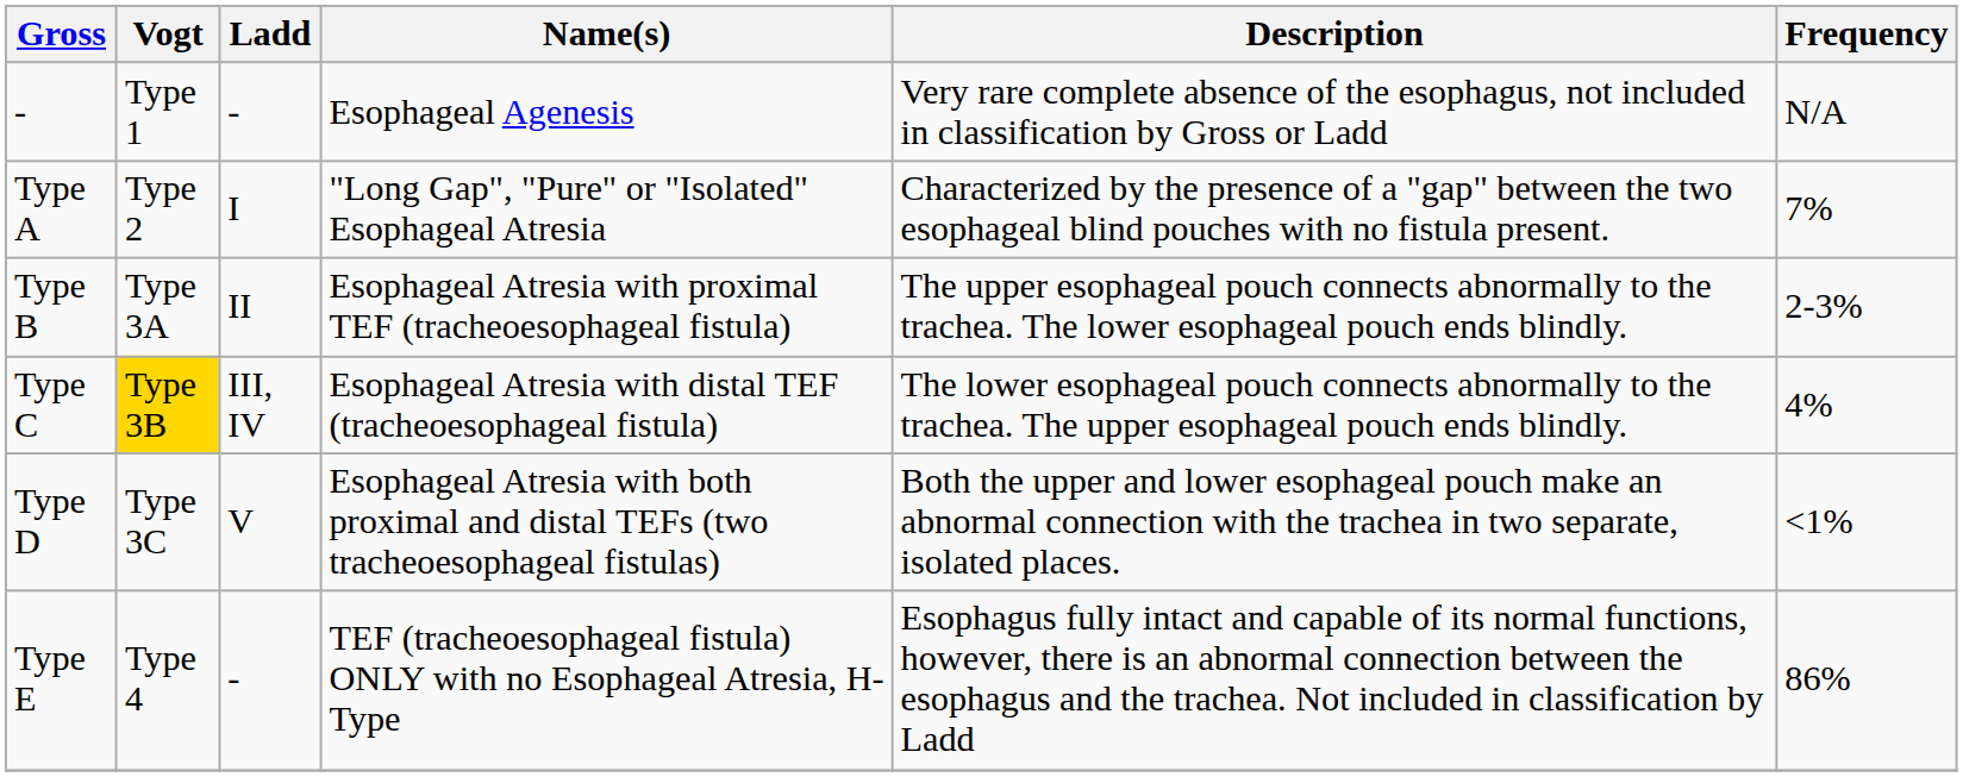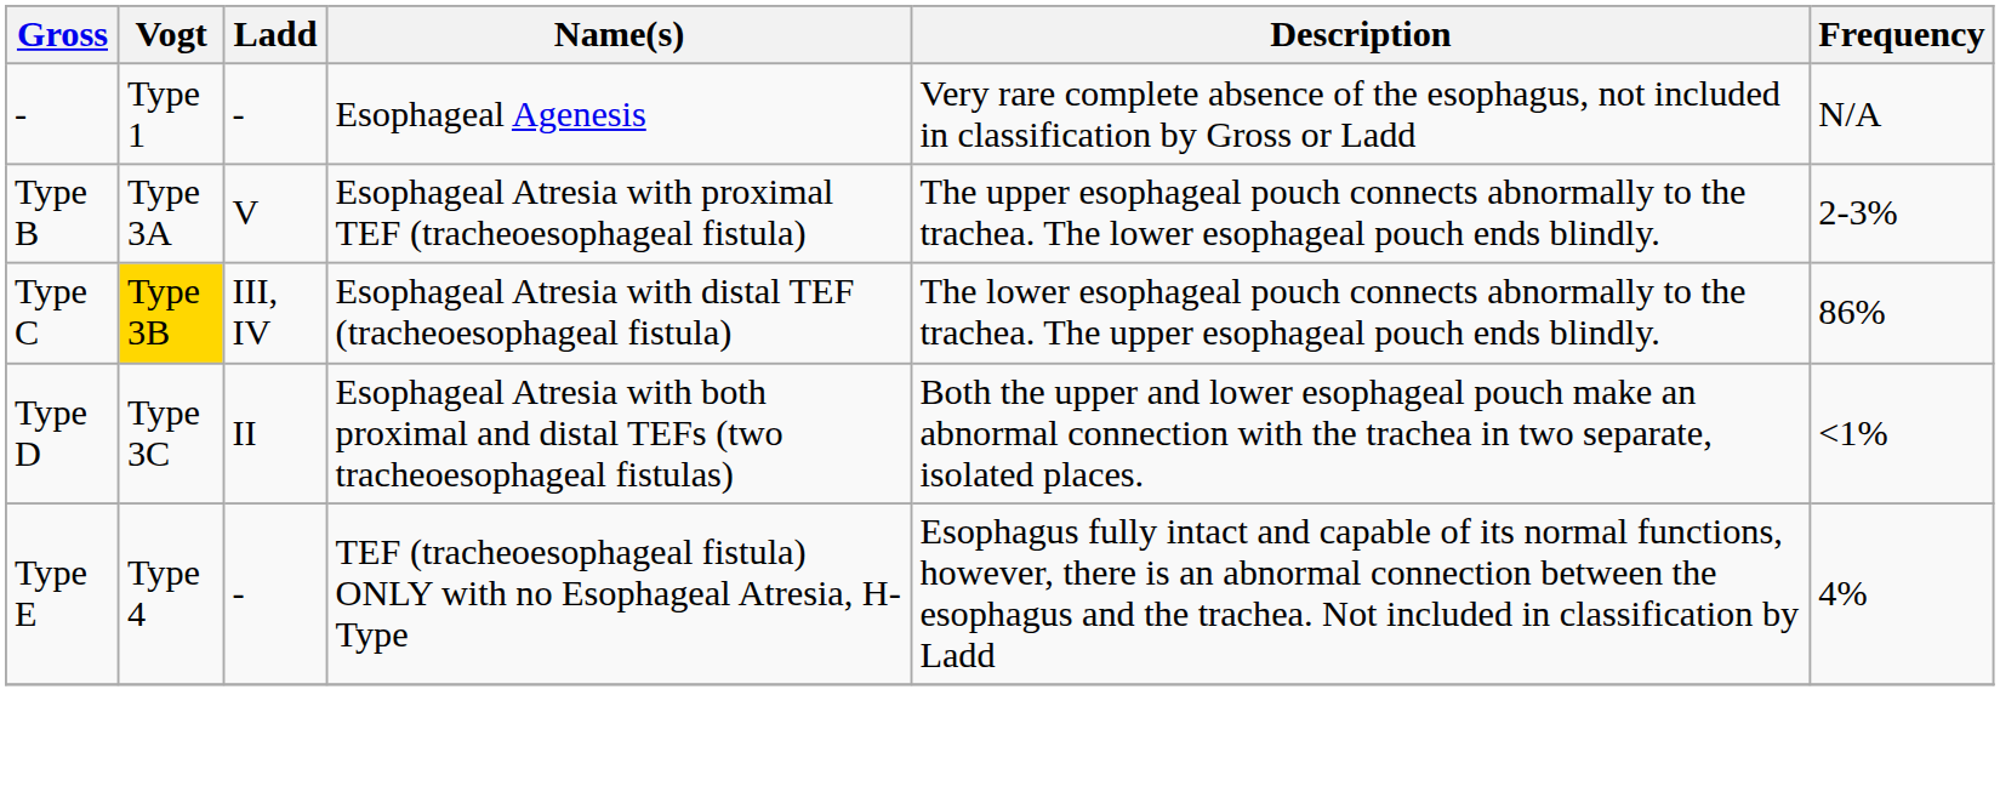 <table class="wikitable">
 <tr>
 <th><a href='#'>Gross</a></th>
 <th>Vogt</th>
 <th>Ladd</th>
 <th>Name(s)</th>
 <th>Description</th>
 <th>Frequency</th>
 </tr>
 <tr>
 <td>-</td>
 <td>Type 1</td>
 <td>-</td>
 <td>Esophageal <a href='#'>Agenesis</a></td>
 <td>Very rare complete absence of the esophagus, not included in classification by Gross or Ladd</td>
 <td>N/A</td>
 </tr>
 <tr>
-<td>Type A</td>
-<td>Type 2</td>
-<td>I</td>
-<td>"Long Gap", "Pure" or "Isolated" Esophageal Atresia</td>
-<td>Characterized by the presence of a "gap" between the two esophageal blind pouches with no fistula present.</td>
-<td>7%</td>
-</tr>
-<tr>
 <td>Type B</td>
 <td>Type 3A</td>
-<td>II</td>
+<td>V</td>
 <td>Esophageal Atresia with proximal TEF (tracheoesophageal fistula)</td>
 <td>The upper esophageal pouch connects abnormally to the trachea. The lower esophageal pouch ends blindly.</td>
 <td>2-3%</td>
 </tr>
 <tr>
 <td>Type C</td>
 <td style="background: gold;">Type 3B</td>
 <td>III, IV</td>
 <td>Esophageal Atresia with distal TEF (tracheoesophageal fistula)</td>
 <td>The lower esophageal pouch connects abnormally to the trachea. The upper esophageal pouch ends blindly.</td>
-<td>4%</td>
+<td>86%</td>
 </tr>
 <tr>
 <td>Type D</td>
 <td>Type 3C</td>
-<td>V</td>
+<td>II</td>
 <td>Esophageal Atresia with both proximal and distal TEFs (two tracheoesophageal fistulas)</td>
 <td>Both the upper and lower esophageal pouch make an abnormal connection with the trachea in two separate, isolated places.</td>
 <td><1%</td>
 </tr>
 <tr>
 <td>Type E</td>
 <td>Type 4</td>
 <td>-</td>
 <td>TEF (tracheoesophageal fistula) ONLY with no Esophageal Atresia, H-Type</td>
 <td>Esophagus fully intact and capable of its normal functions, however, there is an abnormal connection between the esophagus and the trachea. Not included in classification by Ladd</td>
-<td>86%</td>
+<td>4%</td>
 </tr>
 <tr>
 </tr>
 </table>
